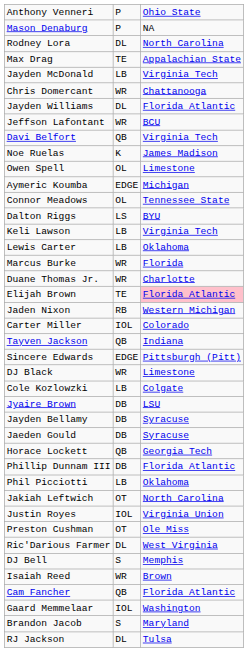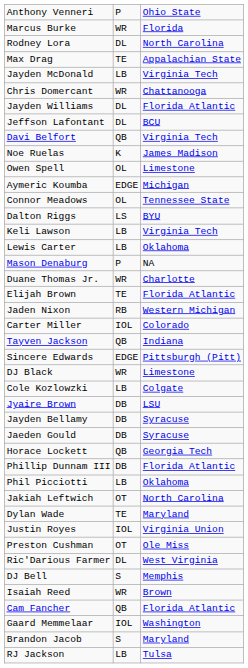 <table class="wikitable">
 <tr>
 <td>Anthony Venneri</td>
 <td>P</td>
 <td><a href='#'>Ohio State</a></td>
 </tr>
 <tr>
-<td><a href='#'>Mason Denaburg</a></td>
-<td>P</td>
-<td>NA</td>
+<td>Marcus Burke</td>
+<td>WR</td>
+<td><a href='#'>Florida</a></td>
 </tr>
 <tr>
 <td>Rodney Lora</td>
 <td>DL</td>
 <td><a href='#'>North Carolina</a></td>
 </tr>
 <tr>
 <td>Max Drag</td>
 <td>TE</td>
 <td><a href='#'>Appalachian State</a></td>
 </tr>
 <tr>
 <td>Jayden McDonald</td>
 <td>LB</td>
 <td><a href='#'>Virginia Tech</a></td>
 </tr>
 <tr>
 <td>Chris Domercant</td>
 <td>WR</td>
 <td><a href='#'>Chattanooga</a></td>
 </tr>
 <tr>
 <td>Jayden Williams</td>
 <td>DL</td>
 <td><a href='#'>Florida Atlantic</a></td>
 </tr>
 <tr>
 <td>Jeffson Lafontant</td>
-<td>WR</td>
+<td>DL</td>
 <td><a href='#'>BCU</a></td>
 </tr>
 <tr>
 <td><a href='#'>Davi Belfort</a></td>
 <td>QB</td>
 <td><a href='#'>Virginia Tech</a></td>
 </tr>
 <tr>
 <td>Noe Ruelas</td>
 <td>K</td>
 <td><a href='#'>James Madison</a></td>
 </tr>
 <tr>
 <td>Owen Spell</td>
 <td>OL</td>
 <td><a href='#'>Limestone</a></td>
 </tr>
 <tr>
 <td>Aymeric Koumba</td>
 <td>EDGE</td>
 <td><a href='#'>Michigan</a></td>
 </tr>
 <tr>
 <td>Connor Meadows</td>
 <td>OL</td>
 <td><a href='#'>Tennessee State</a></td>
 </tr>
 <tr>
 <td>Dalton Riggs</td>
 <td>LS</td>
 <td><a href='#'>BYU</a></td>
 </tr>
 <tr>
 <td>Keli Lawson</td>
 <td>LB</td>
 <td><a href='#'>Virginia Tech</a></td>
 </tr>
 <tr>
 <td>Lewis Carter</td>
 <td>LB</td>
 <td><a href='#'>Oklahoma</a></td>
 </tr>
 <tr>
-<td>Marcus Burke</td>
-<td>WR</td>
-<td><a href='#'>Florida</a></td>
+<td><a href='#'>Mason Denaburg</a></td>
+<td>P</td>
+<td>NA</td>
 </tr>
 <tr>
 <td>Duane Thomas Jr.</td>
 <td>WR</td>
 <td><a href='#'>Charlotte</a></td>
 </tr>
 <tr>
 <td>Elijah Brown</td>
 <td>TE</td>
-<td style="background: pink;"><a href='#'>Florida Atlantic</a></td>
+<td><a href='#'>Florida Atlantic</a></td>
 </tr>
 <tr>
 <td>Jaden Nixon</td>
 <td>RB</td>
 <td><a href='#'>Western Michigan</a></td>
 </tr>
 <tr>
 <td>Carter Miller</td>
 <td>IOL</td>
 <td><a href='#'>Colorado</a></td>
 </tr>
 <tr>
 <td><a href='#'>Tayven Jackson</a></td>
 <td>QB</td>
 <td><a href='#'>Indiana</a></td>
 </tr>
 <tr>
 <td>Sincere Edwards</td>
 <td>EDGE</td>
 <td><a href='#'>Pittsburgh (Pitt)</a></td>
 </tr>
 <tr>
 <td>DJ Black</td>
 <td>WR</td>
 <td><a href='#'>Limestone</a></td>
 </tr>
 <tr>
 <td>Cole Kozlowzki</td>
 <td>LB</td>
 <td><a href='#'>Colgate</a></td>
 </tr>
 <tr>
 <td><a href='#'>Jyaire Brown</a></td>
 <td>DB</td>
 <td><a href='#'>LSU</a></td>
 </tr>
 <tr>
 <td>Jayden Bellamy</td>
 <td>DB</td>
 <td><a href='#'>Syracuse</a></td>
 </tr>
 <tr>
 <td>Jaeden Gould</td>
 <td>DB</td>
 <td><a href='#'>Syracuse</a></td>
 </tr>
 <tr>
 <td>Horace Lockett</td>
 <td>QB</td>
 <td><a href='#'>Georgia Tech</a></td>
 </tr>
 <tr>
 <td>Phillip Dunnam III</td>
 <td>DB</td>
 <td><a href='#'>Florida Atlantic</a></td>
 </tr>
 <tr>
 <td>Phil Picciotti</td>
 <td>LB</td>
 <td><a href='#'>Oklahoma</a></td>
 </tr>
 <tr>
 <td>Jakiah Leftwich</td>
 <td>OT</td>
 <td><a href='#'>North Carolina</a></td>
 </tr>
 <tr>
+<td>Dylan Wade</td>
+<td>TE</td>
+<td><a href='#'>Maryland</a></td>
+</tr>
+<tr>
 <td>Justin Royes</td>
 <td>IOL</td>
 <td><a href='#'>Virginia Union</a></td>
 </tr>
 <tr>
 <td>Preston Cushman</td>
 <td>OT</td>
 <td><a href='#'>Ole Miss</a></td>
 </tr>
 <tr>
 <td>Ric'Darious Farmer</td>
 <td>DL</td>
 <td><a href='#'>West Virginia</a></td>
 </tr>
 <tr>
 <td>DJ Bell</td>
 <td>S</td>
 <td><a href='#'>Memphis</a></td>
 </tr>
 <tr>
 <td>Isaiah Reed</td>
 <td>WR</td>
 <td><a href='#'>Brown</a></td>
 </tr>
 <tr>
 <td><a href='#'>Cam Fancher</a></td>
 <td>QB</td>
 <td><a href='#'>Florida Atlantic</a></td>
 </tr>
 <tr>
 <td>Gaard Memmelaar</td>
 <td>IOL</td>
 <td><a href='#'>Washington</a></td>
 </tr>
 <tr>
 <td>Brandon Jacob</td>
 <td>S</td>
 <td><a href='#'>Maryland</a></td>
 </tr>
 <tr>
 <td>RJ Jackson</td>
-<td>DL</td>
+<td>LB</td>
 <td><a href='#'>Tulsa</a></td>
 </tr>
 </table>
